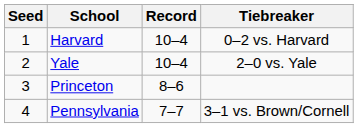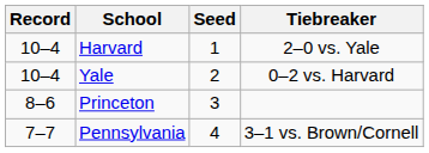 <table class="wikitable" style="text-align:center">
 <tr>
+<th>Record</th>
+<th>School</th>
 <th>Seed</th>
-<th>School</th>
-<th>Record</th>
 <th>Tiebreaker</th>
 </tr>
 <tr>
+<td>10–4</td>
+<td align=left><a href='#'>Harvard</a></td>
 <td>1</td>
-<td align=left><a href='#'>Harvard</a></td>
+<td>2–0 vs. Yale</td>
+</tr>
+<tr>
 <td>10–4</td>
+<td align=left><a href='#'>Yale</a></td>
+<td>2</td>
 <td>0–2 vs. Harvard</td>
 </tr>
 <tr>
-<td>2</td>
-<td align=left><a href='#'>Yale</a></td>
-<td>10–4</td>
-<td>2–0 vs. Yale</td>
-</tr>
-<tr>
+<td>8–6</td>
+<td align=left><a href='#'>Princeton</a></td>
 <td>3</td>
-<td align=left><a href='#'>Princeton</a></td>
-<td>8–6</td>
 <td></td>
 </tr>
 <tr>
+<td>7–7</td>
+<td align=left><a href='#'>Pennsylvania</a></td>
 <td>4</td>
-<td align=left><a href='#'>Pennsylvania</a></td>
-<td>7–7</td>
 <td>3–1 vs. Brown/Cornell</td>
 </tr>
 </table>
